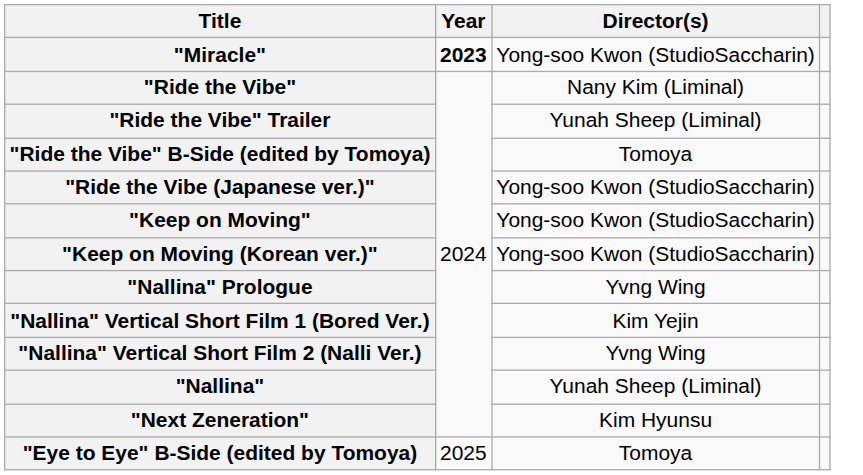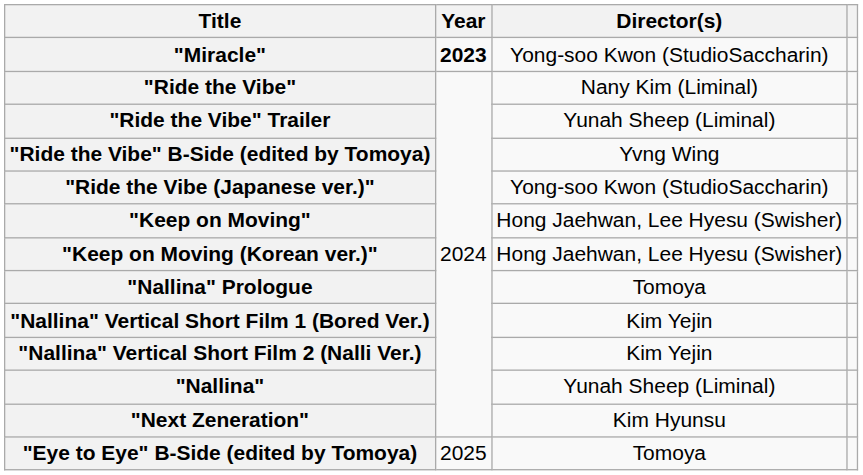 <table class="wikitable plainrowheaders" style="text-align:center">
 <tr>
 <th scope="col">Title</th>
 <th scope="col">Year</th>
 <th>Director(s)</th>
 <th></th>
 </tr>
 <tr>
 <th scope="row">"Miracle" </th>
 <td><strong>2023</strong></td>
 <td>Yong-soo Kwon (StudioSaccharin)</td>
 <td></td>
 </tr>
 <tr>
 <th scope="row">"Ride the Vibe" </th>
 <td rowspan="11">2024</td>
 <td>Nany Kim (Liminal)</td>
 <td></td>
 </tr>
 <tr>
 <th scope="row">"Ride the Vibe" Trailer</th>
 <td>Yunah Sheep (Liminal)</td>
 <td></td>
 </tr>
 <tr>
 <th scope="row">"Ride the Vibe" B-Side (edited by Tomoya)</th>
-<td>Tomoya</td>
+<td>Yvng Wing</td>
 <td></td>
 </tr>
 <tr>
 <th scope="row">"Ride the Vibe (Japanese ver.)" </th>
 <td>Yong-soo Kwon (StudioSaccharin)</td>
 <td></td>
 </tr>
 <tr>
 <th scope="row">"Keep on Moving" </th>
-<td>Yong-soo Kwon (StudioSaccharin)</td>
+<td>Hong Jaehwan, Lee Hyesu (Swisher)</td>
 <td></td>
 </tr>
 <tr>
 <th scope="row">"Keep on Moving (Korean ver.)" </th>
-<td>Yong-soo Kwon (StudioSaccharin)</td>
+<td>Hong Jaehwan, Lee Hyesu (Swisher)</td>
 <td></td>
 </tr>
 <tr>
 <th scope="row">"Nallina" Prologue</th>
-<td>Yvng Wing</td>
+<td>Tomoya</td>
 <td></td>
 </tr>
 <tr>
 <th scope="row">"Nallina" Vertical Short Film 1 (Bored Ver.)</th>
 <td>Kim Yejin</td>
 <td></td>
 </tr>
 <tr>
 <th scope="row">"Nallina" Vertical Short Film 2 (Nalli Ver.)</th>
-<td>Yvng Wing</td>
+<td>Kim Yejin</td>
 <td></td>
 </tr>
 <tr>
 <th scope="row">"Nallina" </th>
 <td>Yunah Sheep (Liminal)</td>
 <td></td>
 </tr>
 <tr>
 <th scope="row">"Next Zeneration" </th>
 <td>Kim Hyunsu</td>
 <td></td>
 </tr>
 <tr>
 <th scope="row">"Eye to Eye" B-Side (edited by Tomoya)</th>
 <td>2025</td>
 <td>Tomoya</td>
 <td></td>
 </tr>
 </table>
